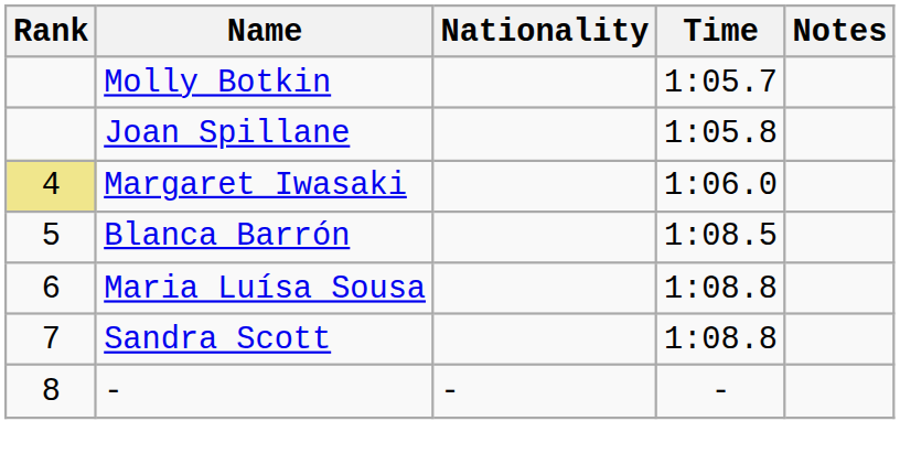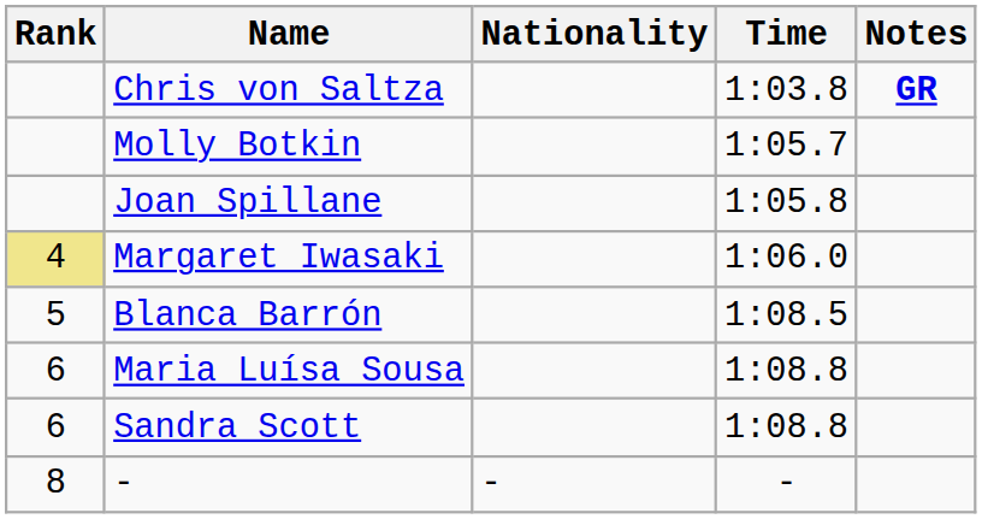 <table class="wikitable sortable" style="text-align:center">
 <tr>
 <th>Rank</th>
 <th>Name</th>
 <th>Nationality</th>
 <th>Time</th>
 <th>Notes</th>
+</tr>
+<tr>
+<td></td>
+<td align=left><a href='#'>Chris von Saltza</a></td>
+<td align=left></td>
+<td>1:03.8</td>
+<td><strong><a href='#'>GR</a></strong></td>
 </tr>
 <tr>
 <td></td>
 <td align=left><a href='#'>Molly Botkin</a></td>
 <td align=left></td>
 <td>1:05.7</td>
 <td></td>
 </tr>
 <tr>
 <td></td>
 <td align=left><a href='#'>Joan Spillane</a></td>
 <td align=left></td>
 <td>1:05.8</td>
 <td></td>
 </tr>
 <tr>
 <td style="background: khaki;">4</td>
 <td align=left><a href='#'>Margaret Iwasaki</a></td>
 <td align=left></td>
 <td>1:06.0</td>
 <td></td>
 </tr>
 <tr>
 <td>5</td>
 <td align=left><a href='#'>Blanca Barrón</a></td>
 <td align=left></td>
 <td>1:08.5</td>
 <td></td>
 </tr>
 <tr>
 <td>6</td>
 <td align=left><a href='#'>Maria Luísa Sousa</a></td>
 <td align=left></td>
 <td>1:08.8</td>
 <td></td>
 </tr>
 <tr>
-<td>7</td>
+<td>6</td>
 <td align=left><a href='#'>Sandra Scott</a></td>
 <td align=left></td>
 <td>1:08.8</td>
 <td></td>
 </tr>
 <tr>
 <td>8</td>
 <td align=left>-</td>
 <td align=left>-</td>
 <td>-</td>
 <td></td>
 </tr>
 </table>
